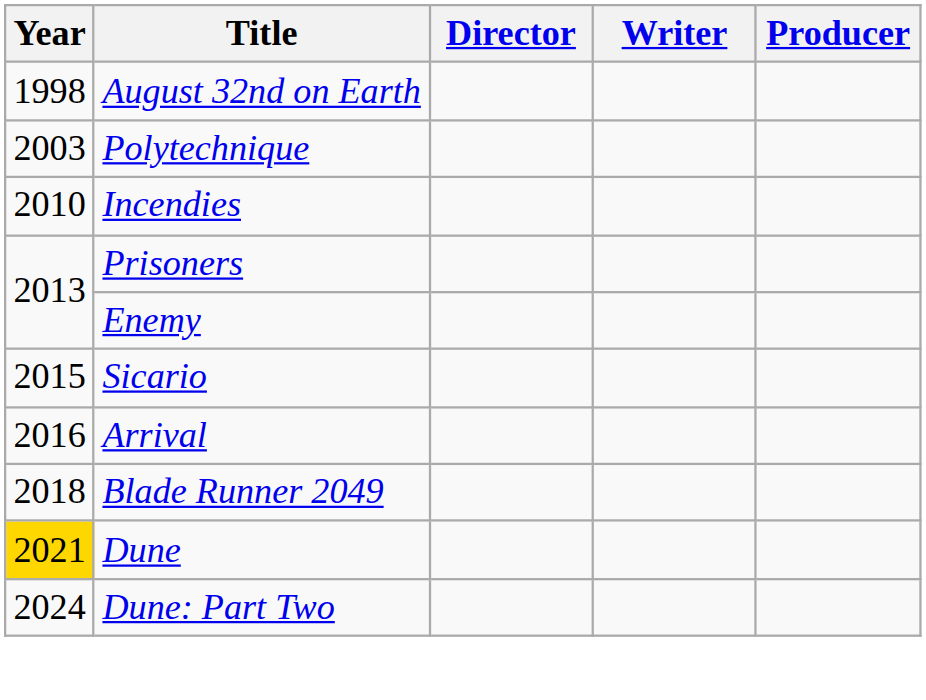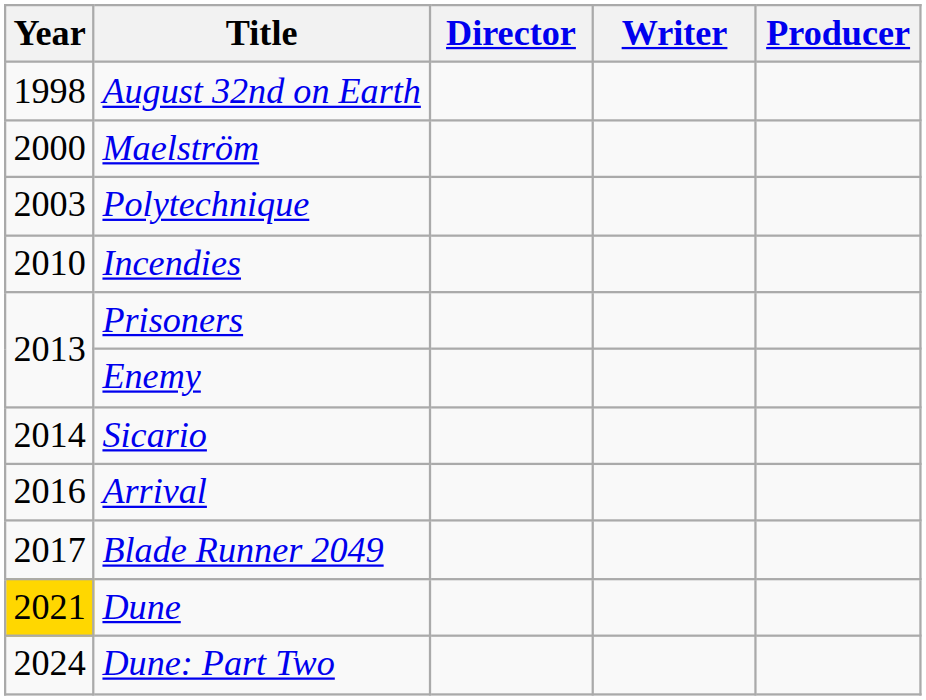 <table class="wikitable">
 <tr>
 <th>Year</th>
 <th>Title</th>
 <th width=65><a href='#'>Director</a></th>
 <th width=65><a href='#'>Writer</a></th>
 <th width=65><a href='#'>Producer</a></th>
 </tr>
 <tr>
 <td>1998</td>
 <td><em><a href='#'>August 32nd on Earth</a></em></td>
+<td></td>
+<td></td>
+<td></td>
+</tr>
+<tr>
+<td>2000</td>
+<td><em><a href='#'>Maelström</a></em></td>
 <td></td>
 <td></td>
 <td></td>
 </tr>
 <tr>
 <td>2003</td>
 <td><em><a href='#'>Polytechnique</a></em></td>
 <td></td>
 <td></td>
 <td></td>
 </tr>
 <tr>
 <td>2010</td>
 <td><em><a href='#'>Incendies</a></em></td>
 <td></td>
 <td></td>
 <td></td>
 </tr>
 <tr>
 <td rowspan="2">2013</td>
 <td><em><a href='#'>Prisoners</a></em></td>
 <td></td>
 <td></td>
 <td></td>
 </tr>
 <tr>
 <td><em><a href='#'>Enemy</a></em></td>
 <td></td>
 <td></td>
 <td></td>
 </tr>
 <tr>
-<td>2015</td>
+<td>2014</td>
 <td><em><a href='#'>Sicario</a></em></td>
 <td></td>
 <td></td>
 <td></td>
 </tr>
 <tr>
 <td>2016</td>
 <td><em><a href='#'>Arrival</a></em></td>
 <td></td>
 <td></td>
 <td></td>
 </tr>
 <tr>
-<td>2018</td>
+<td>2017</td>
 <td><em><a href='#'>Blade Runner 2049</a></em></td>
 <td></td>
 <td></td>
 <td></td>
 </tr>
 <tr>
 <td style="background: gold;">2021</td>
 <td><em><a href='#'>Dune</a></em></td>
 <td></td>
 <td></td>
 <td></td>
 </tr>
 <tr>
 <td>2024</td>
 <td><em><a href='#'>Dune: Part Two</a></em></td>
 <td></td>
 <td></td>
 <td></td>
 </tr>
 </table>
